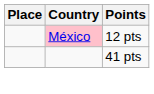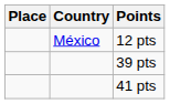 <table class=wikitable>
 <tr>
 <th>Place</th>
 <th>Country</th>
 <th>Points</th>
 </tr>
 <tr>
 <td align=center></td>
-<td style="background: pink;"> <a href='#'>México</a></td>
+<td> <a href='#'>México</a></td>
 <td>12 pts</td>
+</tr>
+<tr>
+<td align=center></td>
+<td></td>
+<td>39 pts</td>
 </tr>
 <tr>
 <td align=center></td>
 <td></td>
 <td>41 pts</td>
 </tr>
 </table>
